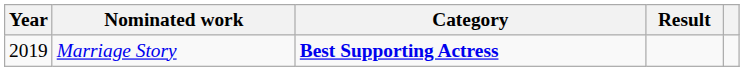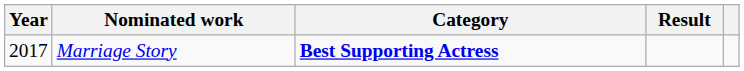 <table class="wikitable sortable">
 <tr>
 <th scope="col" style="width:1em;">Year</th>
 <th scope="col" style="width:25em;">Nominated work</th>
 <th scope="col" style="width:40em;">Category</th>
 <th scope="col" style="width:5em;">Result</th>
 <th scope="col" style="width:1em;"class="unsortable"></th>
 </tr>
 <tr>
-<td>2019</td>
+<td>2017</td>
 <td><em><a href='#'>Marriage Story</a></em></td>
 <td><strong><a href='#'>Best Supporting Actress</a></strong></td>
 <td></td>
 <td></td>
 </tr>
 </table>
